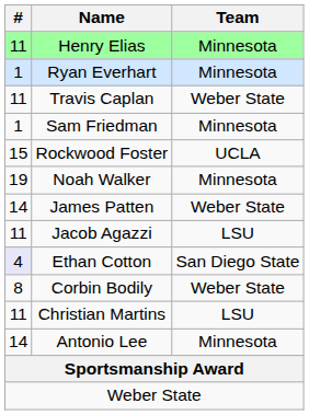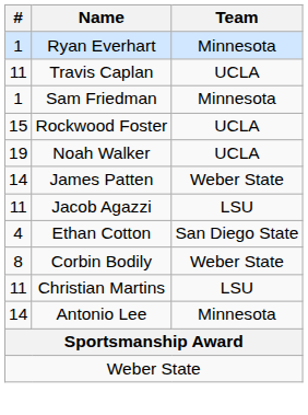 <table class="wikitable" style="text-align:center">
 <tr>
 <th>#</th>
 <th>Name</th>
 <th>Team</th>
-</tr>
-<tr bgcolor="#9eff9e">
-<td>11</td>
-<td>Henry Elias</td>
-<td>Minnesota</td>
 </tr>
 <tr style="background:#d0e7ff">
 <td>1</td>
 <td>Ryan Everhart</td>
 <td>Minnesota</td>
 </tr>
 <tr>
 <td>11</td>
 <td>Travis Caplan</td>
-<td>Weber State</td>
+<td>UCLA</td>
 </tr>
 <tr>
 <td>1</td>
 <td>Sam Friedman</td>
 <td>Minnesota</td>
 </tr>
 <tr>
 <td>15</td>
 <td>Rockwood Foster</td>
 <td>UCLA</td>
 </tr>
 <tr>
 <td>19</td>
 <td>Noah Walker</td>
-<td>Minnesota</td>
+<td>UCLA</td>
 </tr>
 <tr>
 <td>14</td>
 <td>James Patten</td>
 <td>Weber State</td>
 </tr>
 <tr>
 <td>11</td>
 <td>Jacob Agazzi</td>
 <td>LSU</td>
 </tr>
 <tr>
-<td style="background: lavender;">4</td>
+<td>4</td>
 <td>Ethan Cotton</td>
 <td>San Diego State</td>
 </tr>
 <tr>
 <td>8</td>
 <td>Corbin Bodily</td>
 <td>Weber State</td>
 </tr>
 <tr>
 <td>11</td>
 <td>Christian Martins</td>
 <td>LSU</td>
 </tr>
 <tr>
 <td>14</td>
 <td>Antonio Lee</td>
 <td>Minnesota</td>
 </tr>
 <tr>
 <th colspan="3">Sportsmanship Award</th>
 </tr>
 <tr>
 <td colspan="3">Weber State</td>
 </tr>
 </table>
